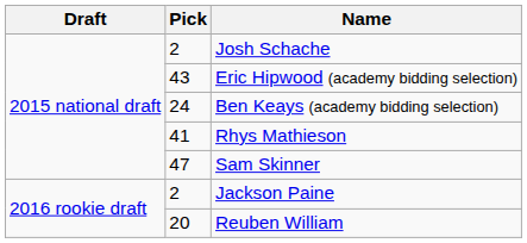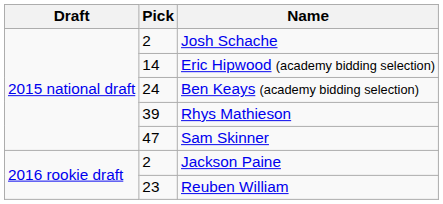 <table class="wikitable plainrowheaders">
 <tr>
 <th scope="col"><strong>Draft</strong></th>
 <th scope="col"><strong>Pick</strong></th>
 <th scope="col"><strong>Name</strong></th>
 </tr>
 <tr>
 <th rowspan= "5" style="font-weight: normal; background: #F9F9F9; text-align: left;"><a href='#'>2015 national draft</a></th>
 <td>2</td>
 <td><a href='#'>Josh Schache</a></td>
 </tr>
 <tr>
-<td>43</td>
+<td>14</td>
 <td><a href='#'>Eric Hipwood</a> <small>(academy bidding selection)</small></td>
 </tr>
 <tr>
 <td>24</td>
 <td><a href='#'>Ben Keays</a> <small>(academy bidding selection)</small></td>
 </tr>
 <tr>
-<td>41</td>
+<td>39</td>
 <td><a href='#'>Rhys Mathieson</a></td>
 </tr>
 <tr>
 <td>47</td>
 <td><a href='#'>Sam Skinner</a></td>
 </tr>
 <tr>
 <th rowspan= "2" style="font-weight: normal; background: #F9F9F9; text-align: left;"><a href='#'>2016 rookie draft</a></th>
 <td>2</td>
 <td><a href='#'>Jackson Paine</a></td>
 </tr>
 <tr>
-<td>20</td>
+<td>23</td>
 <td><a href='#'>Reuben William</a></td>
 </tr>
 </table>
